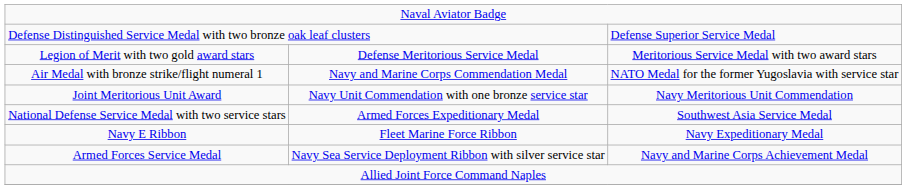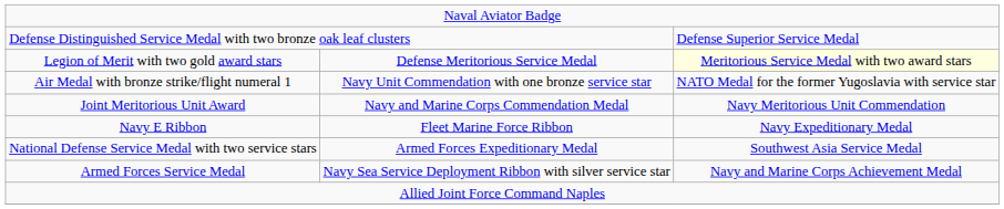 <table class="wikitable" style="margin:1em auto; text-align:center;">
 <tr>
 <td colspan="3"><a href='#'>Naval Aviator Badge</a></td>
 </tr>
 <tr>
 <td colspan="2" align="left"><a href='#'>Defense Distinguished Service Medal</a> with two bronze <a href='#'>oak leaf clusters</a></td>
 <td colspan="1" align="left"><a href='#'>Defense Superior Service Medal</a></td>
 </tr>
 <tr>
 <td><a href='#'>Legion of Merit</a> with two gold <a href='#'>award stars</a></td>
 <td><a href='#'>Defense Meritorious Service Medal</a></td>
-<td><a href='#'>Meritorious Service Medal</a> with two award stars</td>
+<td style="background: lightyellow;"><a href='#'>Meritorious Service Medal</a> with two award stars</td>
 </tr>
 <tr>
 <td><a href='#'>Air Medal</a> with bronze strike/flight numeral 1</td>
-<td><a href='#'>Navy and Marine Corps Commendation Medal</a></td>
+<td><a href='#'>Navy Unit Commendation</a> with one bronze <a href='#'>service star</a></td>
 <td><a href='#'>NATO Medal</a> for the former Yugoslavia with service star</td>
 </tr>
 <tr>
 <td><a href='#'>Joint Meritorious Unit Award</a></td>
-<td><a href='#'>Navy Unit Commendation</a> with one bronze <a href='#'>service star</a></td>
+<td><a href='#'>Navy and Marine Corps Commendation Medal</a></td>
 <td><a href='#'>Navy Meritorious Unit Commendation</a></td>
+</tr>
+<tr>
+<td><a href='#'>Navy E Ribbon</a></td>
+<td><a href='#'>Fleet Marine Force Ribbon</a></td>
+<td><a href='#'>Navy Expeditionary Medal</a></td>
 </tr>
 <tr>
 <td><a href='#'>National Defense Service Medal</a> with two service stars</td>
 <td><a href='#'>Armed Forces Expeditionary Medal</a></td>
 <td><a href='#'>Southwest Asia Service Medal</a></td>
-</tr>
-<tr>
-<td><a href='#'>Navy E Ribbon</a></td>
-<td><a href='#'>Fleet Marine Force Ribbon</a></td>
-<td><a href='#'>Navy Expeditionary Medal</a></td>
 </tr>
 <tr>
 <td><a href='#'>Armed Forces Service Medal</a></td>
 <td><a href='#'>Navy Sea Service Deployment Ribbon</a> with silver service star</td>
 <td><a href='#'>Navy and Marine Corps Achievement Medal</a></td>
 </tr>
 <tr>
 <td colspan="3"><a href='#'>Allied Joint Force Command Naples</a></td>
 </tr>
 <tr>
 </tr>
 </table>
